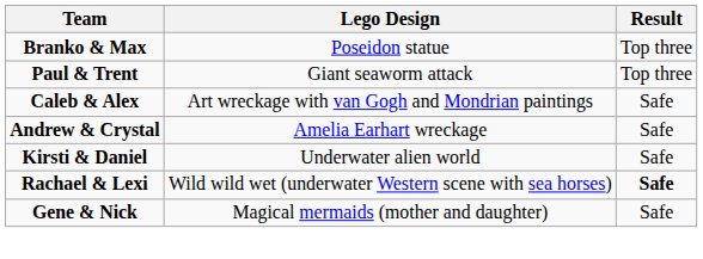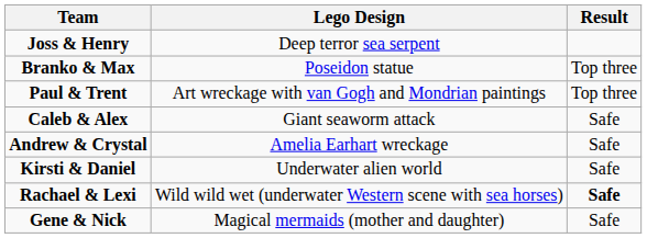 <table class="wikitable plainrowheaders" style="text-align: center; line-height:16px;">
 <tr>
 <th scope="col">Team</th>
 <th scope="col">Lego Design</th>
 <th scope="col">Result</th>
+</tr>
+<tr>
+<td><strong>Joss & Henry</strong></td>
+<td>Deep terror <a href='#'>sea serpent</a></td>
+<td></td>
 </tr>
 <tr>
 <td><strong>Branko & Max</strong></td>
 <td><a href='#'>Poseidon</a> statue</td>
 <td>Top three</td>
 </tr>
 <tr>
 <td><strong>Paul & Trent</strong></td>
-<td>Giant seaworm attack</td>
+<td>Art wreckage with <a href='#'>van Gogh</a> and <a href='#'>Mondrian</a> paintings</td>
 <td>Top three</td>
 </tr>
 <tr>
 <td><strong>Caleb & Alex</strong></td>
-<td>Art wreckage with <a href='#'>van Gogh</a> and <a href='#'>Mondrian</a> paintings</td>
+<td>Giant seaworm attack</td>
 <td>Safe</td>
 </tr>
 <tr>
 <td><strong>Andrew & Crystal</strong></td>
 <td><a href='#'>Amelia Earhart</a> wreckage</td>
 <td>Safe</td>
 </tr>
 <tr>
 <td><strong>Kirsti & Daniel</strong></td>
 <td>Underwater alien world</td>
 <td>Safe</td>
 </tr>
 <tr>
 <td><strong>Rachael & Lexi</strong></td>
 <td>Wild wild wet (underwater <a href='#'>Western</a> scene with <a href='#'>sea horses</a>)</td>
 <td><strong>Safe</strong></td>
 </tr>
 <tr>
 <td><strong>Gene & Nick</strong></td>
 <td>Magical <a href='#'>mermaids</a> (mother and daughter)</td>
 <td>Safe</td>
 </tr>
 </table>
